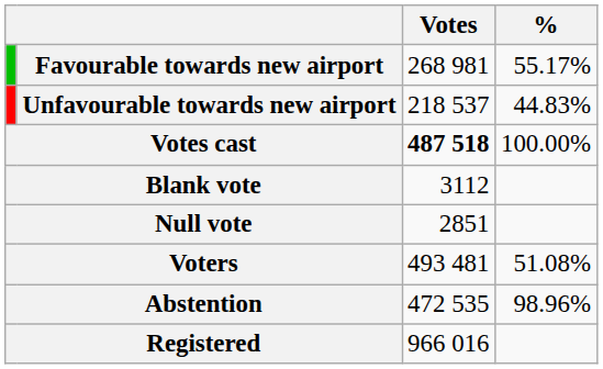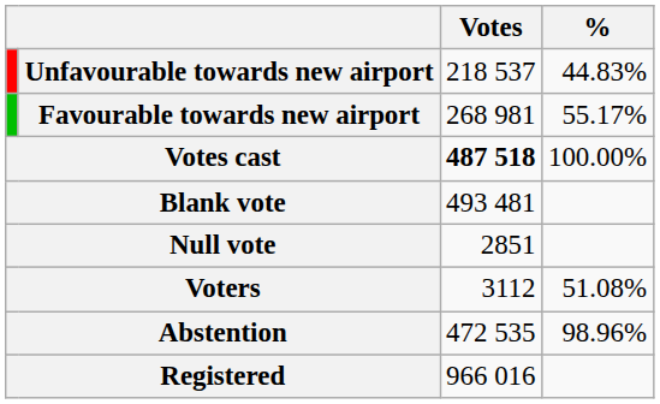 <table class="wikitable centre">
 <tr>
 <th colspan=2></th>
 <th>Votes<br></th>
 <th>%<br></th>
+</tr>
+<tr>
+<td bgcolor=red></td>
+<th>Unfavourable towards new airport</th>
+<td align="right">218 537</td>
+<td align="right">44.83%</td>
 </tr>
 <tr>
 <td bgcolor=#00bf00></td>
 <th>Favourable towards new airport</th>
 <td align="right">268 981</td>
 <td align="right">55.17%</td>
 </tr>
 <tr>
-<td bgcolor=red></td>
-<th>Unfavourable towards new airport</th>
-<td align="right">218 537</td>
-<td align="right">44.83%</td>
-</tr>
-<tr>
 <th colspan=2>Votes cast</th>
 <td align="right"><strong>487 518</strong></td>
 <td align="right">100.00%</td>
 </tr>
 <tr>
 <th colspan=2>Blank vote</th>
-<td align="right">3112</td>
+<td align="right">493 481</td>
 <td align="right"></td>
 </tr>
 <tr>
 <th colspan=2>Null vote</th>
 <td align="right">2851</td>
 <td align="right"></td>
 </tr>
 <tr>
 <th colspan=2>Voters</th>
-<td align="right">493 481</td>
+<td align="right">3112</td>
 <td align="right">51.08%</td>
 </tr>
 <tr>
 <th colspan=2>Abstention</th>
 <td align="right">472 535</td>
 <td align="right">98.96%</td>
 </tr>
 <tr>
 <th colspan=2>Registered</th>
 <td align="right">966 016</td>
 <td align="right"></td>
 </tr>
 </table>
